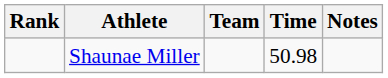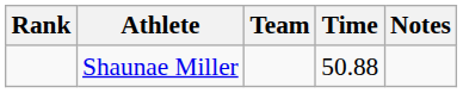 <table class="wikitable sortable">
 <tr>
 <th>Rank</th>
 <th>Athlete</th>
 <th>Team</th>
 <th>Time</th>
 <th>Notes</th>
 </tr>
 <tr>
 <td align=center></td>
 <td><a href='#'>Shaunae Miller</a></td>
 <td></td>
-<td>50.98</td>
+<td>50.88</td>
 <td></td>
 </tr>
 </table>
